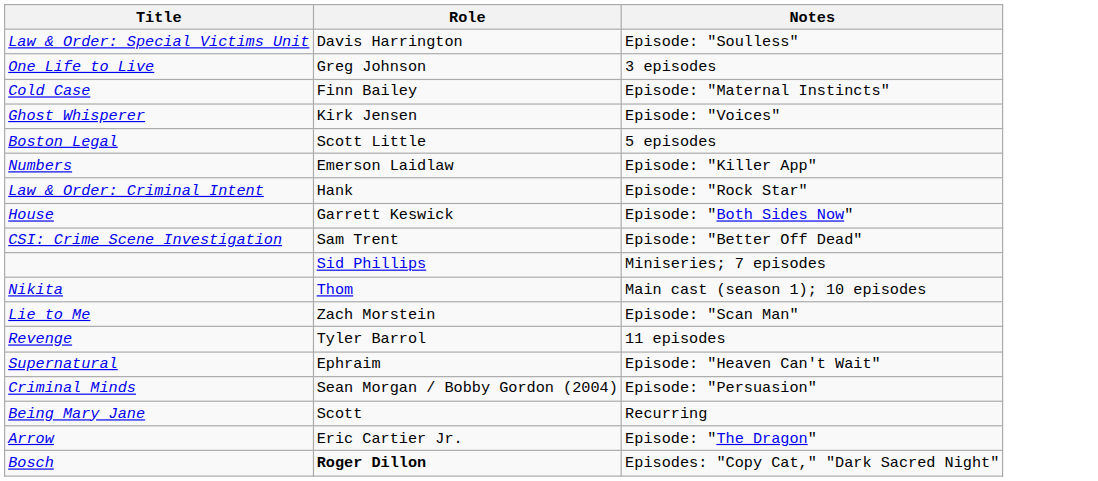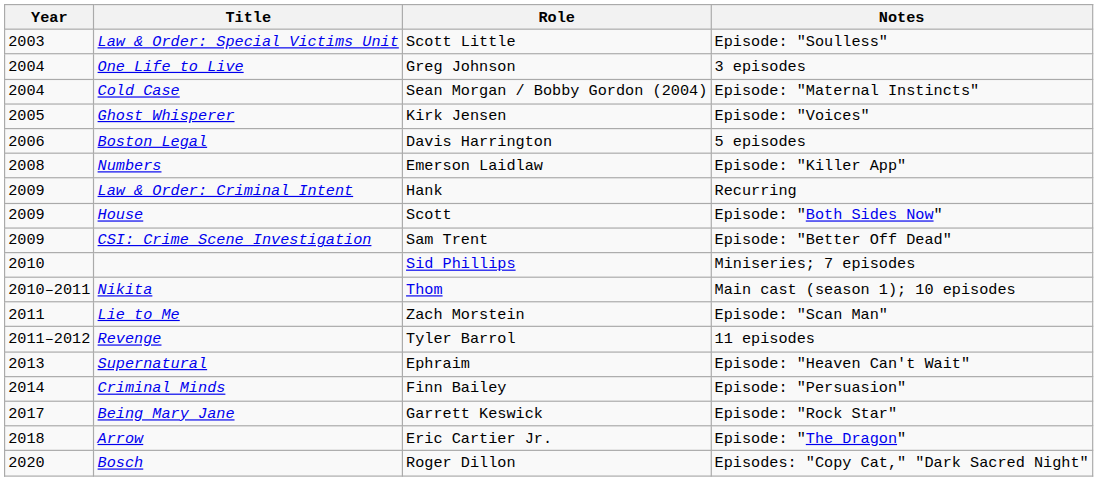 <table class="wikitable sortable">
 <tr>
+<th>Year</th>
 <th>Title</th>
 <th>Role</th>
 <th class="unsortable">Notes</th>
 </tr>
 <tr>
+<td>2003</td>
 <td><em><a href='#'>Law & Order: Special Victims Unit</a></em></td>
-<td>Davis Harrington</td>
+<td>Scott Little</td>
 <td>Episode: "Soulless"</td>
 </tr>
 <tr>
+<td>2004</td>
 <td><em><a href='#'>One Life to Live</a></em></td>
 <td>Greg Johnson</td>
 <td>3 episodes</td>
 </tr>
 <tr>
+<td>2004</td>
 <td><em><a href='#'>Cold Case</a></em></td>
-<td>Finn Bailey</td>
+<td>Sean Morgan / Bobby Gordon (2004)</td>
 <td>Episode: "Maternal Instincts"</td>
 </tr>
 <tr>
+<td>2005</td>
 <td><em><a href='#'>Ghost Whisperer</a></em></td>
 <td>Kirk Jensen</td>
 <td>Episode: "Voices"</td>
 </tr>
 <tr>
+<td>2006</td>
 <td><em><a href='#'>Boston Legal</a></em></td>
-<td>Scott Little</td>
+<td>Davis Harrington</td>
 <td>5 episodes</td>
 </tr>
 <tr>
+<td>2008</td>
 <td><em><a href='#'>Numbers</a></em></td>
 <td>Emerson Laidlaw</td>
 <td>Episode: "Killer App"</td>
 </tr>
 <tr>
+<td>2009</td>
 <td><em><a href='#'>Law & Order: Criminal Intent</a></em></td>
 <td>Hank</td>
-<td>Episode: "Rock Star"</td>
+<td>Recurring</td>
 </tr>
 <tr>
+<td>2009</td>
 <td><em><a href='#'>House</a></em></td>
-<td>Garrett Keswick</td>
+<td>Scott</td>
 <td>Episode: "<a href='#'>Both Sides Now</a>"</td>
 </tr>
 <tr>
+<td>2009</td>
 <td><em><a href='#'>CSI: Crime Scene Investigation</a></em></td>
 <td>Sam Trent</td>
 <td>Episode: "Better Off Dead"</td>
 </tr>
 <tr>
+<td>2010</td>
 <td><em></em></td>
 <td><a href='#'>Sid Phillips</a></td>
 <td>Miniseries; 7 episodes</td>
 </tr>
 <tr>
+<td>2010–2011</td>
 <td><em><a href='#'>Nikita</a></em></td>
 <td><a href='#'>Thom</a></td>
 <td>Main cast (season 1); 10 episodes</td>
 </tr>
 <tr>
+<td>2011</td>
 <td><em><a href='#'>Lie to Me</a></em></td>
 <td>Zach Morstein</td>
 <td>Episode: "Scan Man"</td>
 </tr>
 <tr>
+<td>2011–2012</td>
 <td><em><a href='#'>Revenge</a></em></td>
 <td>Tyler Barrol</td>
 <td>11 episodes</td>
 </tr>
 <tr>
+<td>2013</td>
 <td><em><a href='#'>Supernatural</a></em></td>
 <td>Ephraim</td>
 <td>Episode: "Heaven Can't Wait"</td>
 </tr>
 <tr>
+<td>2014</td>
 <td><em><a href='#'>Criminal Minds</a></em></td>
-<td>Sean Morgan / Bobby Gordon (2004)</td>
+<td>Finn Bailey</td>
 <td>Episode: "Persuasion"</td>
 </tr>
 <tr>
+<td>2017</td>
 <td><em><a href='#'>Being Mary Jane</a></em></td>
-<td>Scott</td>
-<td>Recurring</td>
+<td>Garrett Keswick</td>
+<td>Episode: "Rock Star"</td>
 </tr>
 <tr>
+<td>2018</td>
 <td><em><a href='#'>Arrow</a></em></td>
 <td>Eric Cartier Jr.</td>
 <td>Episode: "<a href='#'>The Dragon</a>"</td>
 </tr>
 <tr>
+<td>2020</td>
 <td><em><a href='#'>Bosch</a></em></td>
-<td><strong>Roger Dillon</strong></td>
+<td>Roger Dillon</td>
 <td>Episodes: "Copy Cat," "Dark Sacred Night"</td>
 </tr>
 </table>
